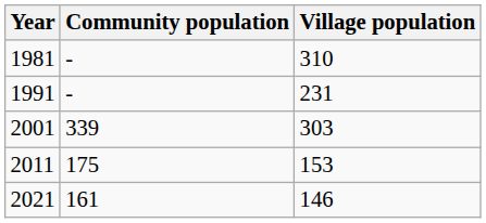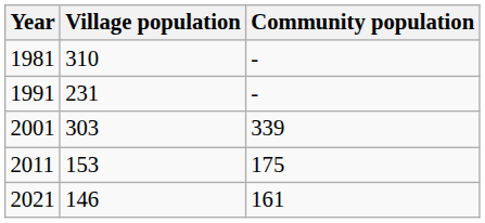 <table class="wikitable">
 <tr>
 <th>Year</th>
+<th>Village population</th>
 <th>Community population</th>
-<th>Village population</th>
 </tr>
 <tr>
 <td>1981</td>
+<td>310</td>
 <td>-</td>
-<td>310</td>
 </tr>
 <tr>
 <td>1991</td>
+<td>231</td>
 <td>-</td>
-<td>231</td>
 </tr>
 <tr>
 <td>2001</td>
+<td>303</td>
 <td>339</td>
-<td>303</td>
 </tr>
 <tr>
 <td>2011</td>
+<td>153</td>
 <td>175</td>
-<td>153</td>
 </tr>
 <tr>
 <td>2021</td>
+<td>146</td>
 <td>161</td>
-<td>146</td>
 </tr>
 </table>
